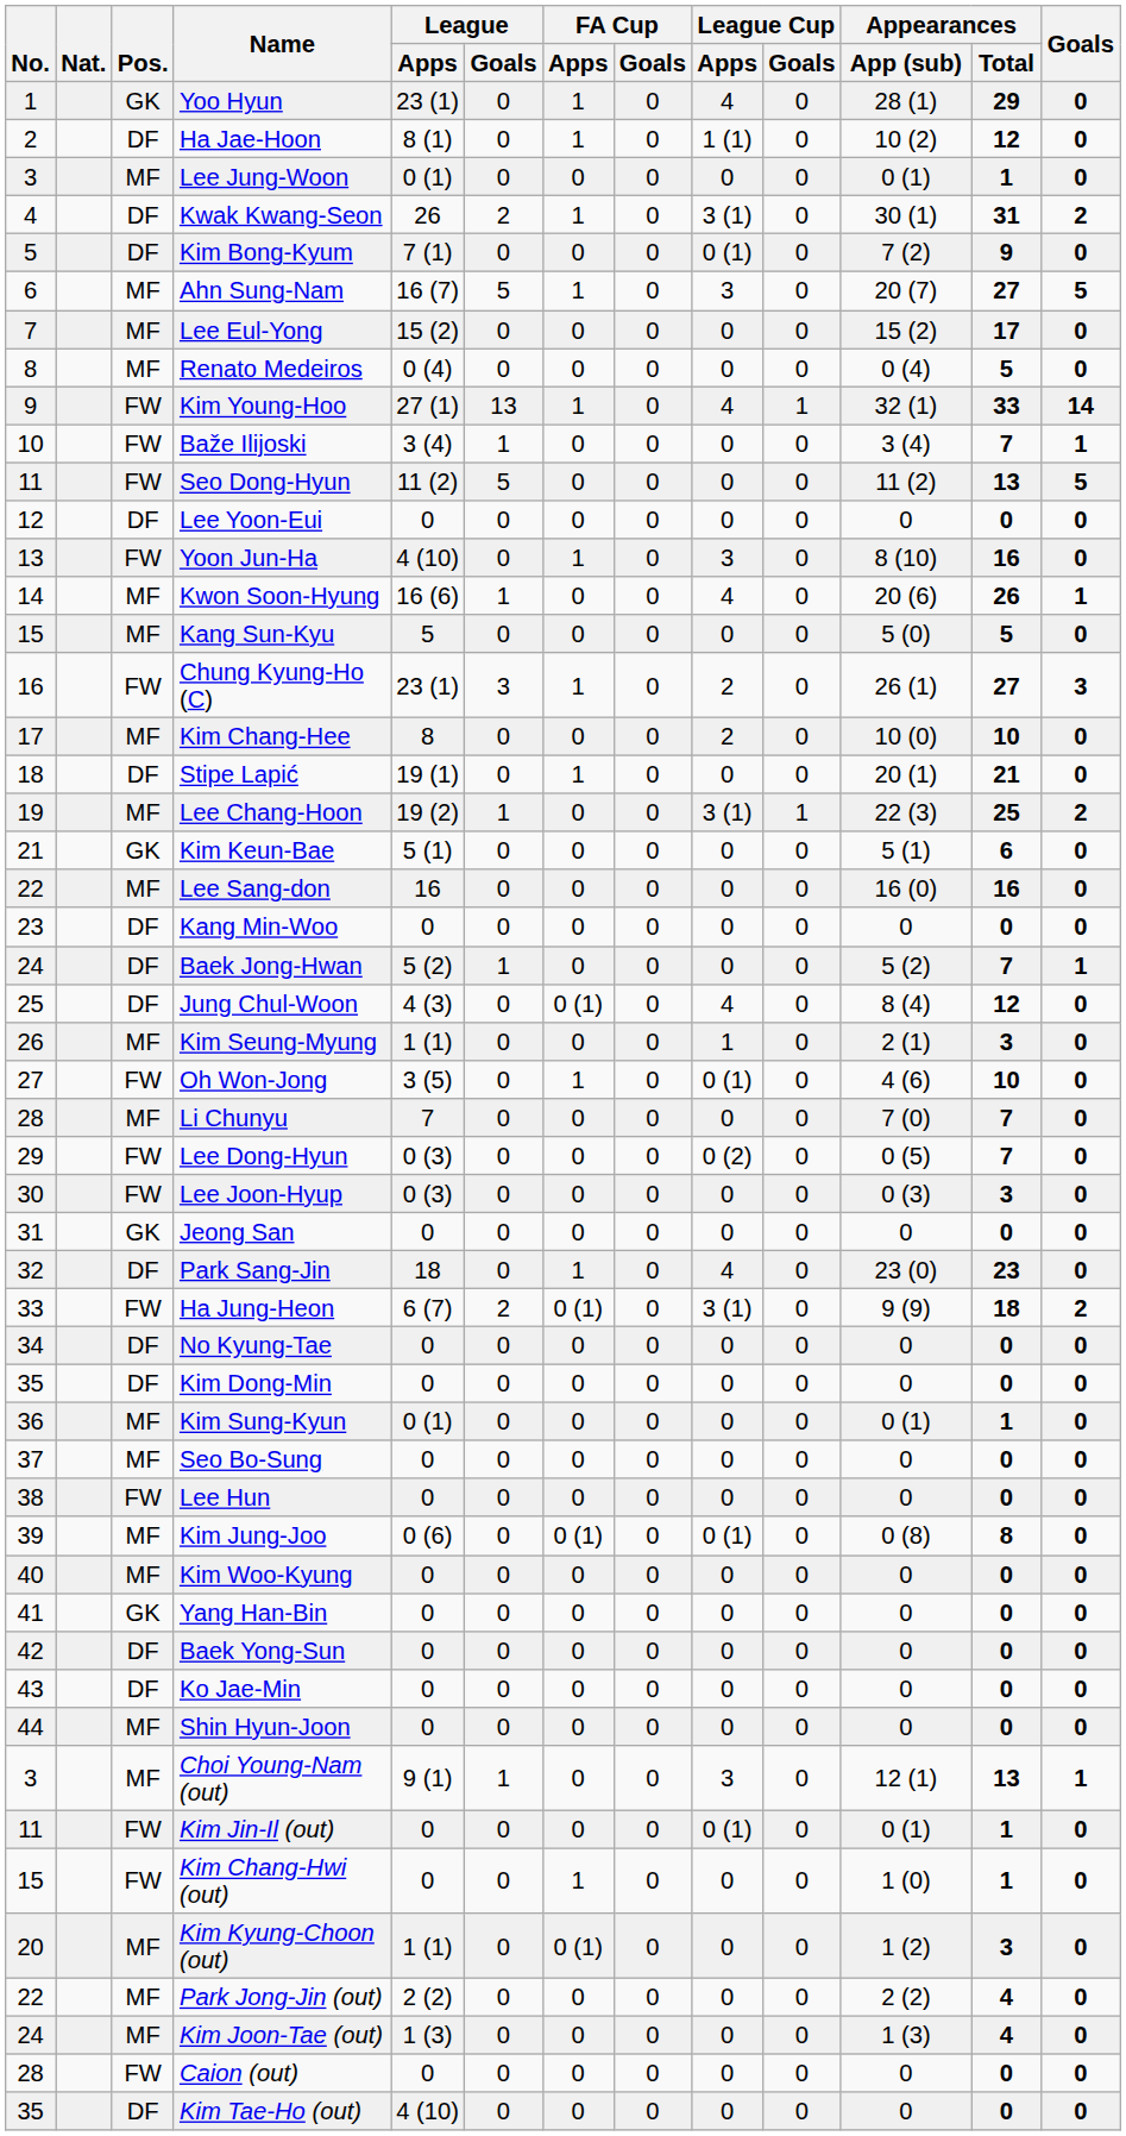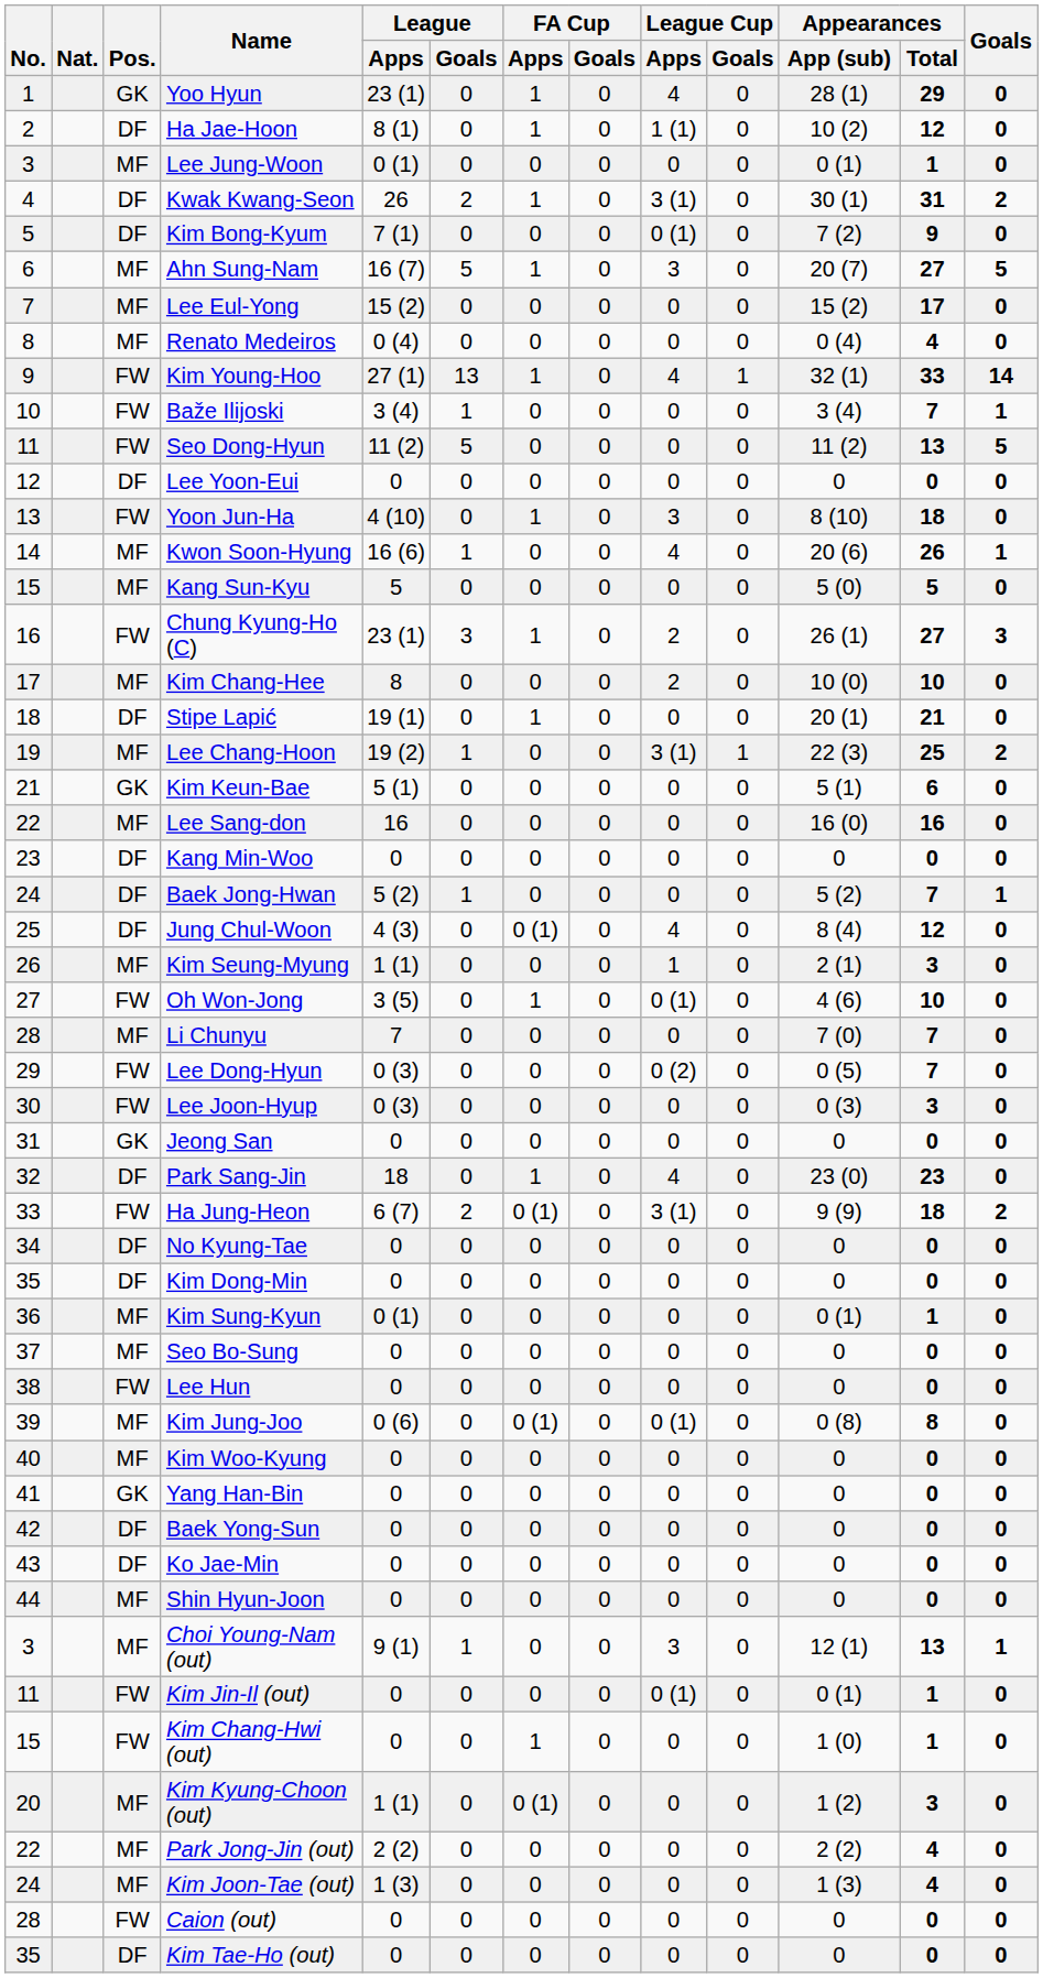 <table class="wikitable" style="font-size: 95%; text-align: center;">
 <tr>
 <th rowspan="2" valign="bottom">No.</th>
 <th rowspan="2" valign="bottom">Nat.</th>
 <th rowspan="2" valign="bottom">Pos.</th>
 <th rowspan="2" width="130">Name</th>
 <th colspan="2" width="80">League</th>
 <th colspan="2" width="80">FA Cup</th>
 <th colspan="2" width="80">League Cup</th>
 <th colspan="2" width="120">Appearances</th>
 <th rowspan="2" width="40">Goals</th>
 </tr>
 <tr>
 <th>Apps</th>
 <th>Goals</th>
 <th>Apps</th>
 <th>Goals</th>
 <th>Apps</th>
 <th>Goals</th>
 <th>App (sub)</th>
 <th>Total</th>
 </tr>
 <tr bgcolor=#F0F0F0>
 <td>1</td>
 <td></td>
 <td>GK</td>
 <td align="left"><a href='#'>Yoo Hyun</a></td>
 <td>23 (1)</td>
 <td>0</td>
 <td>1</td>
 <td>0</td>
 <td>4</td>
 <td>0</td>
 <td>28 (1)</td>
 <td><strong>29</strong></td>
 <td><strong>0</strong></td>
 </tr>
 <tr>
 <td>2</td>
 <td></td>
 <td>DF</td>
 <td align="left"><a href='#'>Ha Jae-Hoon</a></td>
 <td>8 (1)</td>
 <td>0</td>
 <td>1</td>
 <td>0</td>
 <td>1 (1)</td>
 <td>0</td>
 <td>10 (2)</td>
 <td><strong>12</strong></td>
 <td><strong>0</strong></td>
 </tr>
 <tr bgcolor=#F0F0F0>
 <td>3</td>
 <td></td>
 <td>MF</td>
 <td align="left"><a href='#'>Lee Jung-Woon</a></td>
 <td>0 (1)</td>
 <td>0</td>
 <td>0</td>
 <td>0</td>
 <td>0</td>
 <td>0</td>
 <td>0 (1)</td>
 <td><strong>1</strong></td>
 <td><strong>0</strong></td>
 </tr>
 <tr>
 <td>4</td>
 <td></td>
 <td>DF</td>
 <td align="left"><a href='#'>Kwak Kwang-Seon</a></td>
 <td>26</td>
 <td>2</td>
 <td>1</td>
 <td>0</td>
 <td>3 (1)</td>
 <td>0</td>
 <td>30 (1)</td>
 <td><strong>31</strong></td>
 <td><strong>2</strong></td>
 </tr>
 <tr bgcolor=#F0F0F0>
 <td>5</td>
 <td></td>
 <td>DF</td>
 <td align="left"><a href='#'>Kim Bong-Kyum</a></td>
 <td>7 (1)</td>
 <td>0</td>
 <td>0</td>
 <td>0</td>
 <td>0 (1)</td>
 <td>0</td>
 <td>7 (2)</td>
 <td><strong>9</strong></td>
 <td><strong>0</strong></td>
 </tr>
 <tr>
 <td>6</td>
 <td></td>
 <td>MF</td>
 <td align="left"><a href='#'>Ahn Sung-Nam</a></td>
 <td>16 (7)</td>
 <td>5</td>
 <td>1</td>
 <td>0</td>
 <td>3</td>
 <td>0</td>
 <td>20 (7)</td>
 <td><strong>27</strong></td>
 <td><strong>5</strong></td>
 </tr>
 <tr bgcolor=#F0F0F0>
 <td>7</td>
 <td></td>
 <td>MF</td>
 <td align="left"><a href='#'>Lee Eul-Yong</a></td>
 <td>15 (2)</td>
 <td>0</td>
 <td>0</td>
 <td>0</td>
 <td>0</td>
 <td>0</td>
 <td>15 (2)</td>
 <td><strong>17</strong></td>
 <td><strong>0</strong></td>
 </tr>
 <tr>
 <td>8</td>
 <td></td>
 <td>MF</td>
 <td align="left"><a href='#'>Renato Medeiros</a></td>
 <td>0 (4)</td>
 <td>0</td>
 <td>0</td>
 <td>0</td>
 <td>0</td>
 <td>0</td>
 <td>0 (4)</td>
-<td><strong>5</strong></td>
+<td><strong>4</strong></td>
 <td><strong>0</strong></td>
 </tr>
 <tr bgcolor=#F0F0F0>
 <td>9</td>
 <td></td>
 <td>FW</td>
 <td align="left"><a href='#'>Kim Young-Hoo</a></td>
 <td>27 (1)</td>
 <td>13</td>
 <td>1</td>
 <td>0</td>
 <td>4</td>
 <td>1</td>
 <td>32 (1)</td>
 <td><strong>33</strong></td>
 <td><strong>14</strong></td>
 </tr>
 <tr>
 <td>10</td>
 <td></td>
 <td>FW</td>
 <td align="left"><a href='#'>Baže Ilijoski</a></td>
 <td>3 (4)</td>
 <td>1</td>
 <td>0</td>
 <td>0</td>
 <td>0</td>
 <td>0</td>
 <td>3 (4)</td>
 <td><strong>7</strong></td>
 <td><strong>1</strong></td>
 </tr>
 <tr bgcolor=#F0F0F0>
 <td>11</td>
 <td></td>
 <td>FW</td>
 <td align="left"><a href='#'>Seo Dong-Hyun</a></td>
 <td>11 (2)</td>
 <td>5</td>
 <td>0</td>
 <td>0</td>
 <td>0</td>
 <td>0</td>
 <td>11 (2)</td>
 <td><strong>13</strong></td>
 <td><strong>5</strong></td>
 </tr>
 <tr>
 <td>12</td>
 <td></td>
 <td>DF</td>
 <td align="left"><a href='#'>Lee Yoon-Eui</a></td>
 <td>0</td>
 <td>0</td>
 <td>0</td>
 <td>0</td>
 <td>0</td>
 <td>0</td>
 <td>0</td>
 <td><strong>0</strong></td>
 <td><strong>0</strong></td>
 </tr>
 <tr bgcolor=#F0F0F0>
 <td>13</td>
 <td></td>
 <td>FW</td>
 <td align="left"><a href='#'>Yoon Jun-Ha</a></td>
 <td>4 (10)</td>
 <td>0</td>
 <td>1</td>
 <td>0</td>
 <td>3</td>
 <td>0</td>
 <td>8 (10)</td>
-<td><strong>16</strong></td>
+<td><strong>18</strong></td>
 <td><strong>0</strong></td>
 </tr>
 <tr>
 <td>14</td>
 <td></td>
 <td>MF</td>
 <td align="left"><a href='#'>Kwon Soon-Hyung</a></td>
 <td>16 (6)</td>
 <td>1</td>
 <td>0</td>
 <td>0</td>
 <td>4</td>
 <td>0</td>
 <td>20 (6)</td>
 <td><strong>26</strong></td>
 <td><strong>1</strong></td>
 </tr>
 <tr bgcolor=#F0F0F0>
 <td>15</td>
 <td></td>
 <td>MF</td>
 <td align="left"><a href='#'>Kang Sun-Kyu</a></td>
 <td>5</td>
 <td>0</td>
 <td>0</td>
 <td>0</td>
 <td>0</td>
 <td>0</td>
 <td>5 (0)</td>
 <td><strong>5</strong></td>
 <td><strong>0</strong></td>
 </tr>
 <tr>
 <td>16</td>
 <td></td>
 <td>FW</td>
 <td align="left"><a href='#'>Chung Kyung-Ho</a> (<a href='#'>C</a>)</td>
 <td>23 (1)</td>
 <td>3</td>
 <td>1</td>
 <td>0</td>
 <td>2</td>
 <td>0</td>
 <td>26 (1)</td>
 <td><strong>27</strong></td>
 <td><strong>3</strong></td>
 </tr>
 <tr bgcolor=#F0F0F0>
 <td>17</td>
 <td></td>
 <td>MF</td>
 <td align="left"><a href='#'>Kim Chang-Hee</a></td>
 <td>8</td>
 <td>0</td>
 <td>0</td>
 <td>0</td>
 <td>2</td>
 <td>0</td>
 <td>10 (0)</td>
 <td><strong>10</strong></td>
 <td><strong>0</strong></td>
 </tr>
 <tr>
 <td>18</td>
 <td></td>
 <td>DF</td>
 <td align="left"><a href='#'>Stipe Lapić</a></td>
 <td>19 (1)</td>
 <td>0</td>
 <td>1</td>
 <td>0</td>
 <td>0</td>
 <td>0</td>
 <td>20 (1)</td>
 <td><strong>21</strong></td>
 <td><strong>0</strong></td>
 </tr>
 <tr bgcolor=#F0F0F0>
 <td>19</td>
 <td></td>
 <td>MF</td>
 <td align="left"><a href='#'>Lee Chang-Hoon</a></td>
 <td>19 (2)</td>
 <td>1</td>
 <td>0</td>
 <td>0</td>
 <td>3 (1)</td>
 <td>1</td>
 <td>22 (3)</td>
 <td><strong>25</strong></td>
 <td><strong>2</strong></td>
 </tr>
 <tr>
 <td>21</td>
 <td></td>
 <td>GK</td>
 <td align="left"><a href='#'>Kim Keun-Bae</a></td>
 <td>5 (1)</td>
 <td>0</td>
 <td>0</td>
 <td>0</td>
 <td>0</td>
 <td>0</td>
 <td>5 (1)</td>
 <td><strong>6</strong></td>
 <td><strong>0</strong></td>
 </tr>
 <tr bgcolor=#F0F0F0>
 <td>22</td>
 <td></td>
 <td>MF</td>
 <td align="left"><a href='#'>Lee Sang-don</a></td>
 <td>16</td>
 <td>0</td>
 <td>0</td>
 <td>0</td>
 <td>0</td>
 <td>0</td>
 <td>16 (0)</td>
 <td><strong>16</strong></td>
 <td><strong>0</strong></td>
 </tr>
 <tr>
 <td>23</td>
 <td></td>
 <td>DF</td>
 <td align="left"><a href='#'>Kang Min-Woo</a></td>
 <td>0</td>
 <td>0</td>
 <td>0</td>
 <td>0</td>
 <td>0</td>
 <td>0</td>
 <td>0</td>
 <td><strong>0</strong></td>
 <td><strong>0</strong></td>
 </tr>
 <tr bgcolor=#F0F0F0>
 <td>24</td>
 <td></td>
 <td>DF</td>
 <td align="left"><a href='#'>Baek Jong-Hwan</a></td>
 <td>5 (2)</td>
 <td>1</td>
 <td>0</td>
 <td>0</td>
 <td>0</td>
 <td>0</td>
 <td>5 (2)</td>
 <td><strong>7</strong></td>
 <td><strong>1</strong></td>
 </tr>
 <tr>
 <td>25</td>
 <td></td>
 <td>DF</td>
 <td align="left"><a href='#'>Jung Chul-Woon</a></td>
 <td>4 (3)</td>
 <td>0</td>
 <td>0 (1)</td>
 <td>0</td>
 <td>4</td>
 <td>0</td>
 <td>8 (4)</td>
 <td><strong>12</strong></td>
 <td><strong>0</strong></td>
 </tr>
 <tr bgcolor=#F0F0F0>
 <td>26</td>
 <td></td>
 <td>MF</td>
 <td align="left"><a href='#'>Kim Seung-Myung</a></td>
 <td>1 (1)</td>
 <td>0</td>
 <td>0</td>
 <td>0</td>
 <td>1</td>
 <td>0</td>
 <td>2 (1)</td>
 <td><strong>3</strong></td>
 <td><strong>0</strong></td>
 </tr>
 <tr>
 <td>27</td>
 <td></td>
 <td>FW</td>
 <td align="left"><a href='#'>Oh Won-Jong</a></td>
 <td>3 (5)</td>
 <td>0</td>
 <td>1</td>
 <td>0</td>
 <td>0 (1)</td>
 <td>0</td>
 <td>4 (6)</td>
 <td><strong>10</strong></td>
 <td><strong>0</strong></td>
 </tr>
 <tr bgcolor=#F0F0F0>
 <td>28</td>
 <td></td>
 <td>MF</td>
 <td align="left"><a href='#'>Li Chunyu</a></td>
 <td>7</td>
 <td>0</td>
 <td>0</td>
 <td>0</td>
 <td>0</td>
 <td>0</td>
 <td>7 (0)</td>
 <td><strong>7</strong></td>
 <td><strong>0</strong></td>
 </tr>
 <tr>
 <td>29</td>
 <td></td>
 <td>FW</td>
 <td align="left"><a href='#'>Lee Dong-Hyun</a></td>
 <td>0 (3)</td>
 <td>0</td>
 <td>0</td>
 <td>0</td>
 <td>0 (2)</td>
 <td>0</td>
 <td>0 (5)</td>
 <td><strong>7</strong></td>
 <td><strong>0</strong></td>
 </tr>
 <tr bgcolor=#F0F0F0>
 <td>30</td>
 <td></td>
 <td>FW</td>
 <td align="left"><a href='#'>Lee Joon-Hyup</a></td>
 <td>0 (3)</td>
 <td>0</td>
 <td>0</td>
 <td>0</td>
 <td>0</td>
 <td>0</td>
 <td>0 (3)</td>
 <td><strong>3</strong></td>
 <td><strong>0</strong></td>
 </tr>
 <tr>
 <td>31</td>
 <td></td>
 <td>GK</td>
 <td align="left"><a href='#'>Jeong San</a></td>
 <td>0</td>
 <td>0</td>
 <td>0</td>
 <td>0</td>
 <td>0</td>
 <td>0</td>
 <td>0</td>
 <td><strong>0</strong></td>
 <td><strong>0</strong></td>
 </tr>
 <tr bgcolor=#F0F0F0>
 <td>32</td>
 <td></td>
 <td>DF</td>
 <td align="left"><a href='#'>Park Sang-Jin</a></td>
 <td>18</td>
 <td>0</td>
 <td>1</td>
 <td>0</td>
 <td>4</td>
 <td>0</td>
 <td>23 (0)</td>
 <td><strong>23</strong></td>
 <td><strong>0</strong></td>
 </tr>
 <tr>
 <td>33</td>
 <td></td>
 <td>FW</td>
 <td align="left"><a href='#'>Ha Jung-Heon</a></td>
 <td>6 (7)</td>
 <td>2</td>
 <td>0 (1)</td>
 <td>0</td>
 <td>3 (1)</td>
 <td>0</td>
 <td>9 (9)</td>
 <td><strong>18</strong></td>
 <td><strong>2</strong></td>
 </tr>
 <tr bgcolor=#F0F0F0>
 <td>34</td>
 <td></td>
 <td>DF</td>
 <td align="left"><a href='#'>No Kyung-Tae</a></td>
 <td>0</td>
 <td>0</td>
 <td>0</td>
 <td>0</td>
 <td>0</td>
 <td>0</td>
 <td>0</td>
 <td><strong>0</strong></td>
 <td><strong>0</strong></td>
 </tr>
 <tr>
 <td>35</td>
 <td></td>
 <td>DF</td>
 <td align="left"><a href='#'>Kim Dong-Min</a></td>
 <td>0</td>
 <td>0</td>
 <td>0</td>
 <td>0</td>
 <td>0</td>
 <td>0</td>
 <td>0</td>
 <td><strong>0</strong></td>
 <td><strong>0</strong></td>
 </tr>
 <tr bgcolor=#F0F0F0>
 <td>36</td>
 <td></td>
 <td>MF</td>
 <td align="left"><a href='#'>Kim Sung-Kyun</a></td>
 <td>0 (1)</td>
 <td>0</td>
 <td>0</td>
 <td>0</td>
 <td>0</td>
 <td>0</td>
 <td>0 (1)</td>
 <td><strong>1</strong></td>
 <td><strong>0</strong></td>
 </tr>
 <tr>
 <td>37</td>
 <td></td>
 <td>MF</td>
 <td align="left"><a href='#'>Seo Bo-Sung</a></td>
 <td>0</td>
 <td>0</td>
 <td>0</td>
 <td>0</td>
 <td>0</td>
 <td>0</td>
 <td>0</td>
 <td><strong>0</strong></td>
 <td><strong>0</strong></td>
 </tr>
 <tr bgcolor=#F0F0F0>
 <td>38</td>
 <td></td>
 <td>FW</td>
 <td align="left"><a href='#'>Lee Hun</a></td>
 <td>0</td>
 <td>0</td>
 <td>0</td>
 <td>0</td>
 <td>0</td>
 <td>0</td>
 <td>0</td>
 <td><strong>0</strong></td>
 <td><strong>0</strong></td>
 </tr>
 <tr>
 <td>39</td>
 <td></td>
 <td>MF</td>
 <td align="left"><a href='#'>Kim Jung-Joo</a></td>
 <td>0 (6)</td>
 <td>0</td>
 <td>0 (1)</td>
 <td>0</td>
 <td>0 (1)</td>
 <td>0</td>
 <td>0 (8)</td>
 <td><strong>8</strong></td>
 <td><strong>0</strong></td>
 </tr>
 <tr bgcolor=#F0F0F0>
 <td>40</td>
 <td></td>
 <td>MF</td>
 <td align="left"><a href='#'>Kim Woo-Kyung</a></td>
 <td>0</td>
 <td>0</td>
 <td>0</td>
 <td>0</td>
 <td>0</td>
 <td>0</td>
 <td>0</td>
 <td><strong>0</strong></td>
 <td><strong>0</strong></td>
 </tr>
 <tr>
 <td>41</td>
 <td></td>
 <td>GK</td>
 <td align="left"><a href='#'>Yang Han-Bin</a></td>
 <td>0</td>
 <td>0</td>
 <td>0</td>
 <td>0</td>
 <td>0</td>
 <td>0</td>
 <td>0</td>
 <td><strong>0</strong></td>
 <td><strong>0</strong></td>
 </tr>
 <tr bgcolor=#F0F0F0>
 <td>42</td>
 <td></td>
 <td>DF</td>
 <td align="left"><a href='#'>Baek Yong-Sun</a></td>
 <td>0</td>
 <td>0</td>
 <td>0</td>
 <td>0</td>
 <td>0</td>
 <td>0</td>
 <td>0</td>
 <td><strong>0</strong></td>
 <td><strong>0</strong></td>
 </tr>
 <tr>
 <td>43</td>
 <td></td>
 <td>DF</td>
 <td align="left"><a href='#'>Ko Jae-Min</a></td>
 <td>0</td>
 <td>0</td>
 <td>0</td>
 <td>0</td>
 <td>0</td>
 <td>0</td>
 <td>0</td>
 <td><strong>0</strong></td>
 <td><strong>0</strong></td>
 </tr>
 <tr bgcolor=#F0F0F0>
 <td>44</td>
 <td></td>
 <td>MF</td>
 <td align="left"><a href='#'>Shin Hyun-Joon</a></td>
 <td>0</td>
 <td>0</td>
 <td>0</td>
 <td>0</td>
 <td>0</td>
 <td>0</td>
 <td>0</td>
 <td><strong>0</strong></td>
 <td><strong>0</strong></td>
 </tr>
 <tr>
 <td>3</td>
 <td></td>
 <td>MF</td>
 <td align="left"><em><a href='#'>Choi Young-Nam</a> (out)</em></td>
 <td>9 (1)</td>
 <td>1</td>
 <td>0</td>
 <td>0</td>
 <td>3</td>
 <td>0</td>
 <td>12 (1)</td>
 <td><strong>13</strong></td>
 <td><strong>1</strong></td>
 </tr>
 <tr bgcolor=#F0F0F0>
 <td>11</td>
 <td></td>
 <td>FW</td>
 <td align="left"><em><a href='#'>Kim Jin-Il</a> (out)</em></td>
 <td>0</td>
 <td>0</td>
 <td>0</td>
 <td>0</td>
 <td>0 (1)</td>
 <td>0</td>
 <td>0 (1)</td>
 <td><strong>1</strong></td>
 <td><strong>0</strong></td>
 </tr>
 <tr>
 <td>15</td>
 <td></td>
 <td>FW</td>
 <td align="left"><em><a href='#'>Kim Chang-Hwi</a> (out)</em></td>
 <td>0</td>
 <td>0</td>
 <td>1</td>
 <td>0</td>
 <td>0</td>
 <td>0</td>
 <td>1 (0)</td>
 <td><strong>1</strong></td>
 <td><strong>0</strong></td>
 </tr>
 <tr bgcolor=#F0F0F0>
 <td>20</td>
 <td></td>
 <td>MF</td>
 <td align="left"><em><a href='#'>Kim Kyung-Choon</a> (out)</em></td>
 <td>1 (1)</td>
 <td>0</td>
 <td>0 (1)</td>
 <td>0</td>
 <td>0</td>
 <td>0</td>
 <td>1 (2)</td>
 <td><strong>3</strong></td>
 <td><strong>0</strong></td>
 </tr>
 <tr>
 <td>22</td>
 <td></td>
 <td>MF</td>
 <td align="left"><em><a href='#'>Park Jong-Jin</a> (out)</em></td>
 <td>2 (2)</td>
 <td>0</td>
 <td>0</td>
 <td>0</td>
 <td>0</td>
 <td>0</td>
 <td>2 (2)</td>
 <td><strong>4</strong></td>
 <td><strong>0</strong></td>
 </tr>
 <tr bgcolor=#F0F0F0>
 <td>24</td>
 <td></td>
 <td>MF</td>
 <td align="left"><em><a href='#'>Kim Joon-Tae</a> (out)</em></td>
 <td>1 (3)</td>
 <td>0</td>
 <td>0</td>
 <td>0</td>
 <td>0</td>
 <td>0</td>
 <td>1 (3)</td>
 <td><strong>4</strong></td>
 <td><strong>0</strong></td>
 </tr>
 <tr>
 <td>28</td>
 <td></td>
 <td>FW</td>
 <td align="left"><em><a href='#'>Caion</a> (out)</em></td>
 <td>0</td>
 <td>0</td>
 <td>0</td>
 <td>0</td>
 <td>0</td>
 <td>0</td>
 <td>0</td>
 <td><strong>0</strong></td>
 <td><strong>0</strong></td>
 </tr>
 <tr bgcolor=#F0F0F0>
 <td>35</td>
 <td></td>
 <td>DF</td>
 <td align="left"><em><a href='#'>Kim Tae-Ho</a> (out)</em></td>
-<td>4 (10)</td>
+<td>0</td>
 <td>0</td>
 <td>0</td>
 <td>0</td>
 <td>0</td>
 <td>0</td>
 <td>0</td>
 <td><strong>0</strong></td>
 <td><strong>0</strong></td>
 </tr>
 </table>
